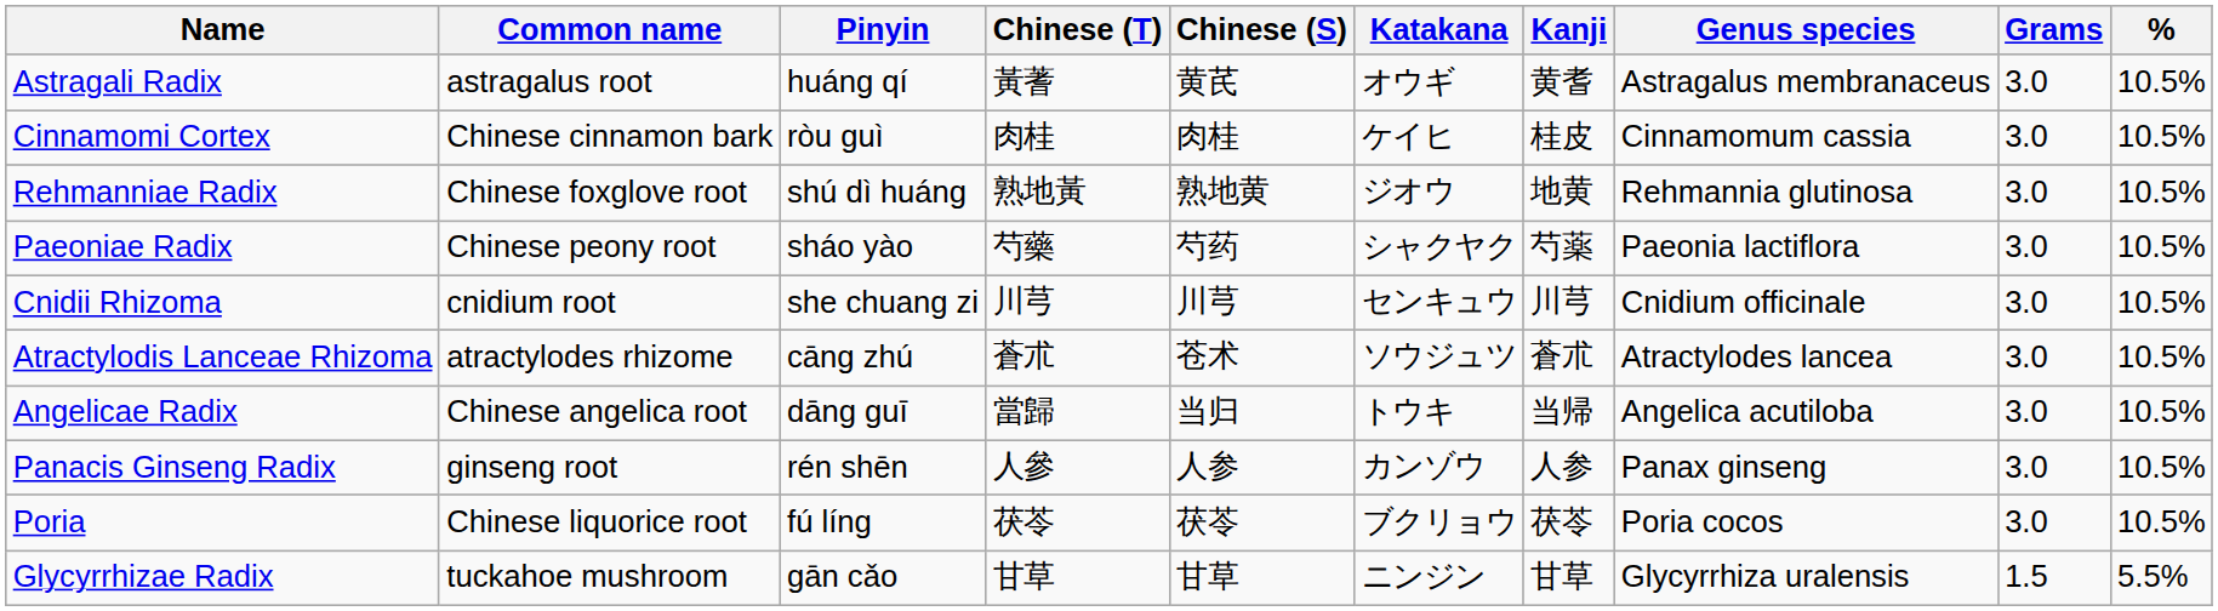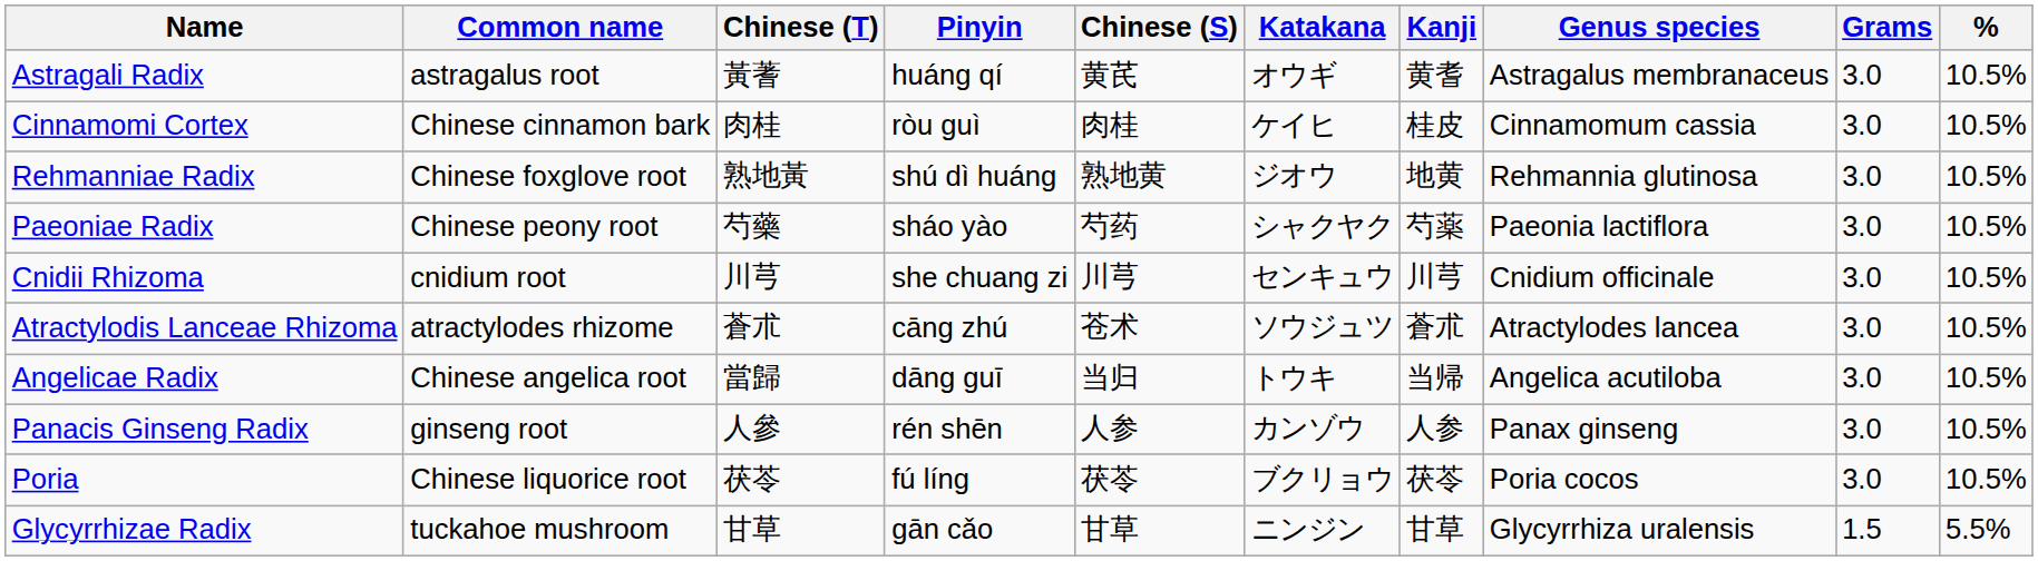 <table class="wikitable">
 <tr>
 <th>Name</th>
 <th><a href='#'>Common name</a></th>
+<th>Chinese (<a href='#'>T</a>)</th>
 <th><a href='#'>Pinyin</a></th>
-<th>Chinese (<a href='#'>T</a>)</th>
 <th>Chinese (<a href='#'>S</a>)</th>
 <th><a href='#'>Katakana</a></th>
 <th><a href='#'>Kanji</a></th>
 <th><a href='#'>Genus species</a></th>
 <th><a href='#'>Grams</a></th>
 <th>%</th>
 </tr>
 <tr>
 <td><a href='#'>Astragali Radix</a></td>
 <td>astragalus root</td>
+<td>黃蓍</td>
 <td>huáng qí</td>
-<td>黃蓍</td>
 <td>黄芪</td>
 <td>オウギ</td>
 <td>黄耆</td>
 <td>Astragalus membranaceus</td>
 <td>3.0</td>
 <td>10.5%</td>
 </tr>
 <tr>
 <td><a href='#'>Cinnamomi Cortex</a></td>
 <td>Chinese cinnamon bark</td>
+<td>肉桂</td>
 <td>ròu guì</td>
-<td>肉桂</td>
 <td>肉桂</td>
 <td>ケイヒ</td>
 <td>桂皮</td>
 <td>Cinnamomum cassia</td>
 <td>3.0</td>
 <td>10.5%</td>
 </tr>
 <tr>
 <td><a href='#'>Rehmanniae Radix</a></td>
 <td>Chinese foxglove root</td>
+<td>熟地黃</td>
 <td>shú dì huáng</td>
-<td>熟地黃</td>
 <td>熟地黄</td>
 <td>ジオウ</td>
 <td>地黄</td>
 <td>Rehmannia glutinosa</td>
 <td>3.0</td>
 <td>10.5%</td>
 </tr>
 <tr>
 <td><a href='#'>Paeoniae Radix</a></td>
 <td>Chinese peony root</td>
+<td>芍藥</td>
 <td>sháo yào</td>
-<td>芍藥</td>
 <td>芍药</td>
 <td>シャクヤク</td>
 <td>芍薬</td>
 <td>Paeonia lactiflora</td>
 <td>3.0</td>
 <td>10.5%</td>
 </tr>
 <tr>
 <td><a href='#'>Cnidii Rhizoma</a></td>
 <td>cnidium root</td>
+<td>川芎</td>
 <td>she chuang zi</td>
-<td>川芎</td>
 <td>川芎</td>
 <td>センキュウ</td>
 <td>川芎</td>
 <td>Cnidium officinale</td>
 <td>3.0</td>
 <td>10.5%</td>
 </tr>
 <tr>
 <td><a href='#'>Atractylodis Lanceae Rhizoma</a></td>
 <td>atractylodes rhizome</td>
+<td>蒼朮</td>
 <td>cāng zhú</td>
-<td>蒼朮</td>
 <td>苍术</td>
 <td>ソウジュツ</td>
 <td>蒼朮</td>
 <td>Atractylodes lancea</td>
 <td>3.0</td>
 <td>10.5%</td>
 </tr>
 <tr>
 <td><a href='#'>Angelicae Radix</a></td>
 <td>Chinese angelica root</td>
+<td>當歸</td>
 <td>dāng guī</td>
-<td>當歸</td>
 <td>当归</td>
 <td>トウキ</td>
 <td>当帰</td>
 <td>Angelica acutiloba</td>
 <td>3.0</td>
 <td>10.5%</td>
 </tr>
 <tr>
 <td><a href='#'>Panacis Ginseng Radix</a></td>
 <td>ginseng root</td>
+<td>人參</td>
 <td>rén shēn</td>
-<td>人參</td>
 <td>人参</td>
 <td>カンゾウ</td>
 <td>人参</td>
 <td>Panax ginseng</td>
 <td>3.0</td>
 <td>10.5%</td>
 </tr>
 <tr>
 <td><a href='#'>Poria</a></td>
 <td>Chinese liquorice root</td>
+<td>茯苓</td>
 <td>fú líng</td>
-<td>茯苓</td>
 <td>茯苓</td>
 <td>ブクリョウ</td>
 <td>茯苓</td>
 <td>Poria cocos</td>
 <td>3.0</td>
 <td>10.5%</td>
 </tr>
 <tr>
 <td><a href='#'>Glycyrrhizae Radix</a></td>
 <td>tuckahoe mushroom</td>
+<td>甘草</td>
 <td>gān cǎo</td>
-<td>甘草</td>
 <td>甘草</td>
 <td>ニンジン</td>
 <td>甘草</td>
 <td>Glycyrrhiza uralensis</td>
 <td>1.5</td>
 <td>5.5%</td>
 </tr>
 </table>
